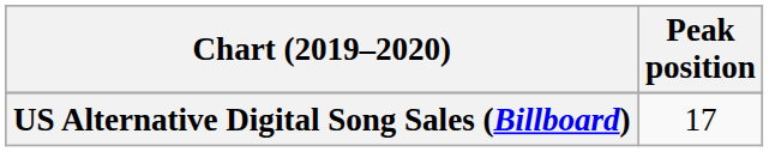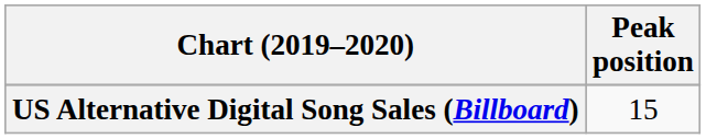 <table class="wikitable sortable plainrowheaders" style="text-align:center">
 <tr>
 <th scope="col">Chart (2019–2020)</th>
 <th scope="col">Peak<br>position</th>
 </tr>
 <tr>
 </tr>
 <tr>
 </tr>
 <tr>
 <th scope="row">US Alternative Digital Song Sales (<a href='#'><em>Billboard</em></a>)</th>
-<td>17</td>
+<td>15</td>
 </tr>
 </table>
